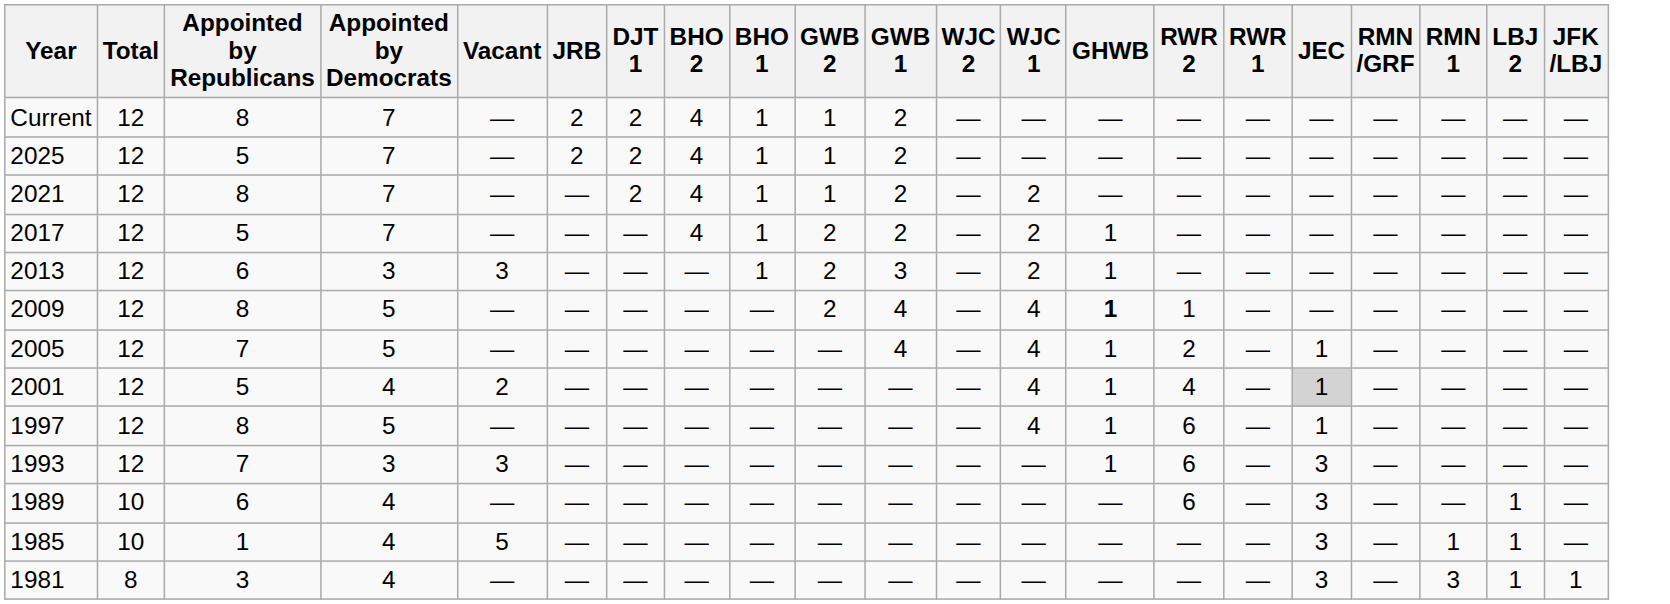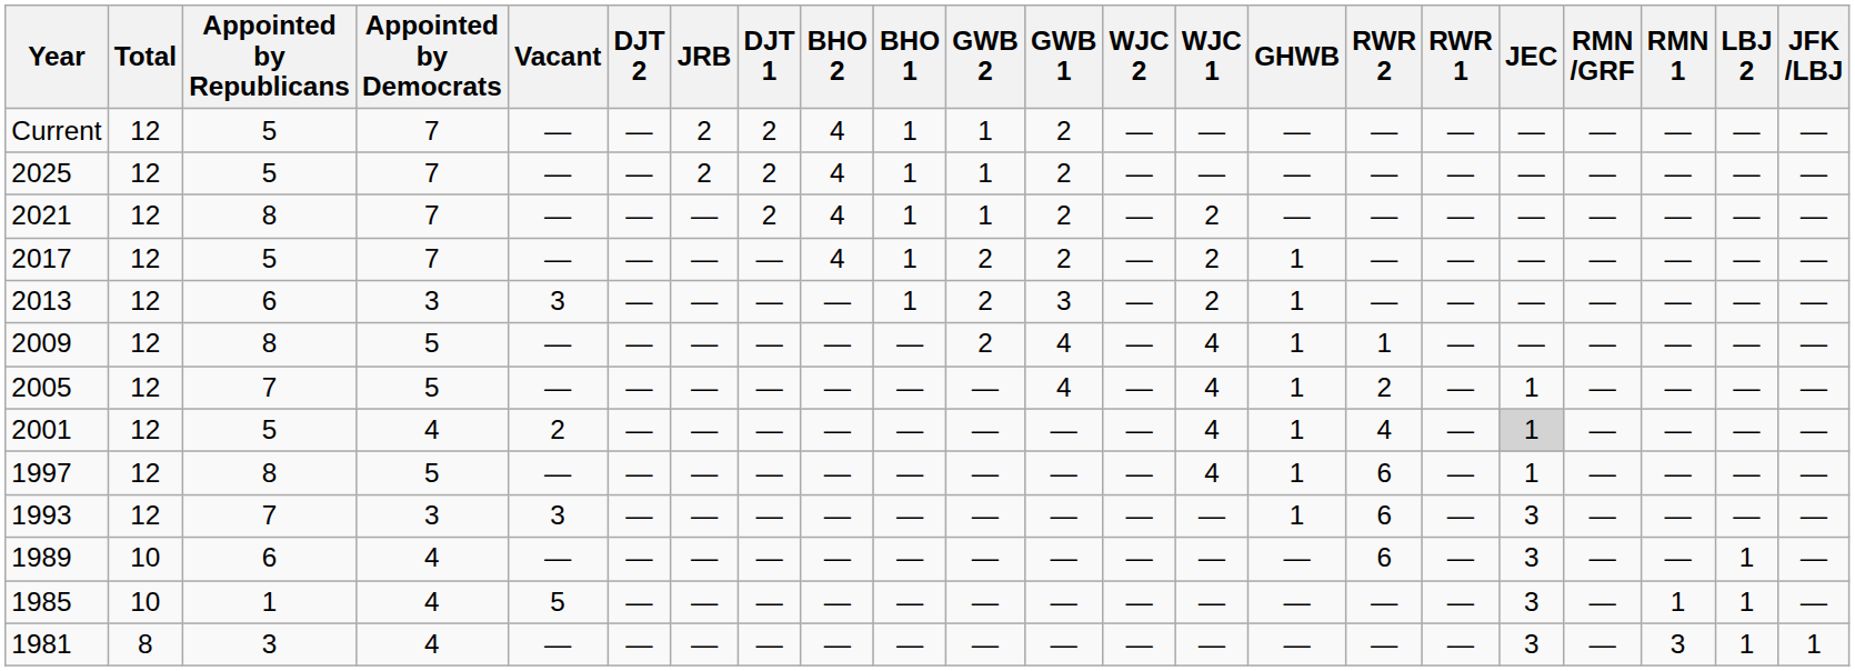 <table class="wikitable" style="text-align:center;">
 <tr>
 <th>Year</th>
 <th>Total</th>
 <th>Appointed<br>by<br>Republicans</th>
 <th>Appointed<br>by<br>Democrats</th>
 <th>Vacant</th>
+<th>DJT<br>2</th>
 <th>JRB</th>
 <th>DJT<br>1</th>
 <th>BHO<br>2</th>
 <th>BHO<br>1</th>
 <th>GWB<br>2</th>
 <th>GWB<br>1</th>
 <th>WJC<br>2</th>
 <th>WJC<br>1</th>
 <th>GHWB</th>
 <th>RWR<br>2</th>
 <th>RWR<br>1</th>
 <th>JEC</th>
 <th>RMN<br>/GRF</th>
 <th>RMN<br>1</th>
 <th>LBJ<br>2</th>
 <th>JFK<br>/LBJ</th>
 </tr>
 <tr>
 <td style="text-align:left;">Current</td>
 <td>12</td>
-<td>8</td>
+<td>5</td>
 <td>7</td>
+<td>—</td>
 <td>—</td>
 <td>2</td>
 <td>2</td>
 <td>4</td>
 <td>1</td>
 <td>1</td>
 <td>2</td>
 <td>—</td>
 <td>—</td>
 <td>—</td>
 <td>—</td>
 <td>—</td>
 <td>—</td>
 <td>—</td>
 <td>—</td>
 <td>—</td>
 <td>—</td>
 </tr>
 <tr>
 <td style="text-align:left;">2025</td>
 <td>12</td>
 <td>5</td>
 <td>7</td>
+<td>—</td>
 <td>—</td>
 <td>2</td>
 <td>2</td>
 <td>4</td>
 <td>1</td>
 <td>1</td>
 <td>2</td>
 <td>—</td>
 <td>—</td>
 <td>—</td>
 <td>—</td>
 <td>—</td>
 <td>—</td>
 <td>—</td>
 <td>—</td>
 <td>—</td>
 <td>—</td>
 </tr>
 <tr>
 <td style="text-align:left;">2021</td>
 <td>12</td>
 <td>8</td>
 <td>7</td>
 <td>—</td>
 <td>—</td>
+<td>—</td>
 <td>2</td>
 <td>4</td>
 <td>1</td>
 <td>1</td>
 <td>2</td>
 <td>—</td>
 <td>2</td>
 <td>—</td>
 <td>—</td>
 <td>—</td>
 <td>—</td>
 <td>—</td>
 <td>—</td>
 <td>—</td>
 <td>—</td>
 </tr>
 <tr>
 <td style="text-align:left;">2017</td>
 <td>12</td>
 <td>5</td>
 <td>7</td>
+<td>—</td>
 <td>—</td>
 <td>—</td>
 <td>—</td>
 <td>4</td>
 <td>1</td>
 <td>2</td>
 <td>2</td>
 <td>—</td>
 <td>2</td>
 <td>1</td>
 <td>—</td>
 <td>—</td>
 <td>—</td>
 <td>—</td>
 <td>—</td>
 <td>—</td>
 <td>—</td>
 </tr>
 <tr>
 <td style="text-align:left;">2013</td>
 <td>12</td>
 <td>6</td>
 <td>3</td>
 <td>3</td>
 <td>—</td>
 <td>—</td>
 <td>—</td>
+<td>—</td>
 <td>1</td>
 <td>2</td>
 <td>3</td>
 <td>—</td>
 <td>2</td>
 <td>1</td>
 <td>—</td>
 <td>—</td>
 <td>—</td>
 <td>—</td>
 <td>—</td>
 <td>—</td>
 <td>—</td>
 </tr>
 <tr>
 <td style="text-align:left;">2009</td>
 <td>12</td>
 <td>8</td>
 <td>5</td>
 <td>—</td>
 <td>—</td>
 <td>—</td>
 <td>—</td>
 <td>—</td>
+<td>—</td>
 <td>2</td>
 <td>4</td>
 <td>—</td>
 <td>4</td>
-<td><strong>1</strong></td>
+<td>1</td>
 <td>1</td>
 <td>—</td>
 <td>—</td>
 <td>—</td>
 <td>—</td>
 <td>—</td>
 <td>—</td>
 </tr>
 <tr>
 <td style="text-align:left;">2005</td>
 <td>12</td>
 <td>7</td>
 <td>5</td>
+<td>—</td>
 <td>—</td>
 <td>—</td>
 <td>—</td>
 <td>—</td>
 <td>—</td>
 <td>—</td>
 <td>4</td>
 <td>—</td>
 <td>4</td>
 <td>1</td>
 <td>2</td>
 <td>—</td>
 <td>1</td>
 <td>—</td>
 <td>—</td>
 <td>—</td>
 <td>—</td>
 </tr>
 <tr>
 <td style="text-align:left;">2001</td>
 <td>12</td>
 <td>5</td>
 <td>4</td>
 <td>2</td>
 <td>—</td>
 <td>—</td>
 <td>—</td>
 <td>—</td>
 <td>—</td>
 <td>—</td>
 <td>—</td>
+<td>—</td>
 <td>4</td>
 <td>1</td>
 <td>4</td>
 <td>—</td>
 <td style="background: lightgrey;">1</td>
 <td>—</td>
 <td>—</td>
 <td>—</td>
 <td>—</td>
 </tr>
 <tr>
 <td style="text-align:left;">1997</td>
 <td>12</td>
 <td>8</td>
 <td>5</td>
+<td>—</td>
 <td>—</td>
 <td>—</td>
 <td>—</td>
 <td>—</td>
 <td>—</td>
 <td>—</td>
 <td>—</td>
 <td>—</td>
 <td>4</td>
 <td>1</td>
 <td>6</td>
 <td>—</td>
 <td>1</td>
 <td>—</td>
 <td>—</td>
 <td>—</td>
 <td>—</td>
 </tr>
 <tr>
 <td style="text-align:left;">1993</td>
 <td>12</td>
 <td>7</td>
 <td>3</td>
 <td>3</td>
 <td>—</td>
 <td>—</td>
 <td>—</td>
 <td>—</td>
 <td>—</td>
 <td>—</td>
 <td>—</td>
 <td>—</td>
+<td>—</td>
 <td>1</td>
 <td>6</td>
 <td>—</td>
 <td>3</td>
 <td>—</td>
 <td>—</td>
 <td>—</td>
 <td>—</td>
 </tr>
 <tr>
 <td style="text-align:left;">1989</td>
 <td>10</td>
 <td>6</td>
 <td>4</td>
+<td>—</td>
 <td>—</td>
 <td>—</td>
 <td>—</td>
 <td>—</td>
 <td>—</td>
 <td>—</td>
 <td>—</td>
 <td>—</td>
 <td>—</td>
 <td>—</td>
 <td>6</td>
 <td>—</td>
 <td>3</td>
 <td>—</td>
 <td>—</td>
 <td>1</td>
 <td>—</td>
 </tr>
 <tr>
 <td style="text-align:left;">1985</td>
 <td>10</td>
 <td>1</td>
 <td>4</td>
 <td>5</td>
 <td>—</td>
 <td>—</td>
 <td>—</td>
 <td>—</td>
 <td>—</td>
 <td>—</td>
 <td>—</td>
 <td>—</td>
 <td>—</td>
 <td>—</td>
 <td>—</td>
+<td>—</td>
 <td>3</td>
 <td>—</td>
 <td>1</td>
 <td>1</td>
 <td>—</td>
 </tr>
 <tr>
 <td style="text-align:left;">1981</td>
 <td>8</td>
 <td>3</td>
 <td>4</td>
 <td>—</td>
 <td>—</td>
 <td>—</td>
 <td>—</td>
 <td>—</td>
 <td>—</td>
 <td>—</td>
 <td>—</td>
 <td>—</td>
 <td>—</td>
 <td>—</td>
 <td>—</td>
+<td>—</td>
 <td>3</td>
 <td>—</td>
 <td>3</td>
 <td>1</td>
 <td>1</td>
 </tr>
 </table>
